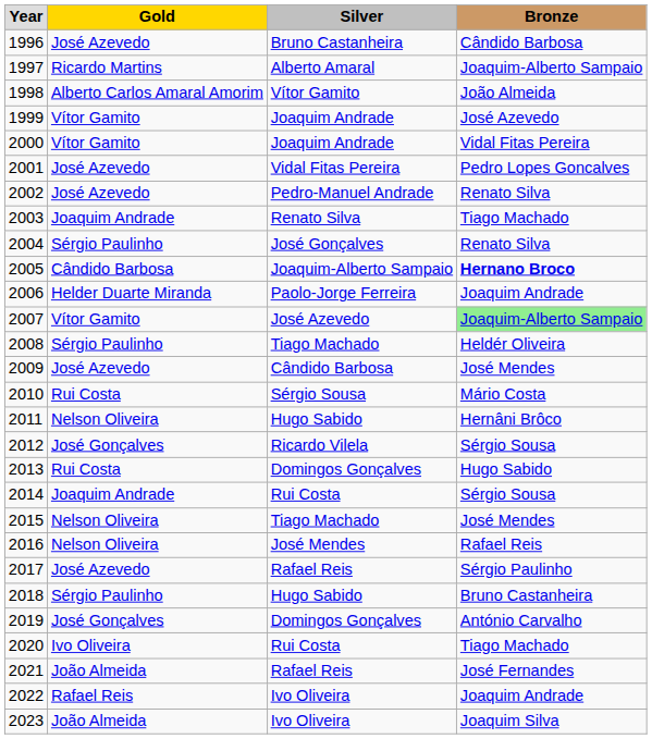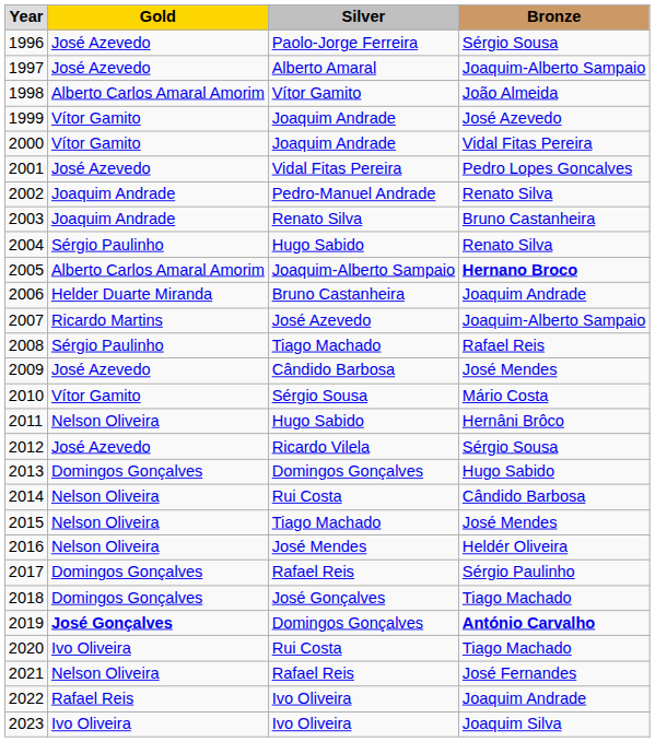 <table class="wikitable" style="text-align:left;">
 <tr style="text-align:center; background:#e4e4e4; font-weight:bold;">
 <td style="background:#ddd; ">Year</td>
 <td style="background:gold; ">Gold</td>
 <td style="background:silver; ">Silver</td>
 <td style="background:#c96; ">Bronze</td>
 </tr>
 <tr>
 <td>1996</td>
 <td><a href='#'>José Azevedo</a></td>
-<td><a href='#'>Bruno Castanheira</a></td>
-<td><a href='#'>Cândido Barbosa</a></td>
+<td><a href='#'>Paolo-Jorge Ferreira</a></td>
+<td><a href='#'>Sérgio Sousa</a></td>
 </tr>
 <tr>
 <td>1997</td>
-<td><a href='#'>Ricardo Martins</a></td>
+<td><a href='#'>José Azevedo</a></td>
 <td><a href='#'>Alberto Amaral</a></td>
 <td><a href='#'>Joaquim-Alberto Sampaio</a></td>
 </tr>
 <tr>
 <td>1998</td>
 <td><a href='#'>Alberto Carlos Amaral Amorim</a></td>
 <td><a href='#'>Vítor Gamito</a></td>
 <td><a href='#'>João Almeida</a></td>
 </tr>
 <tr>
 <td>1999</td>
 <td><a href='#'>Vítor Gamito</a></td>
 <td><a href='#'>Joaquim Andrade</a></td>
 <td><a href='#'>José Azevedo</a></td>
 </tr>
 <tr>
 <td>2000</td>
 <td><a href='#'>Vítor Gamito</a></td>
 <td><a href='#'>Joaquim Andrade</a></td>
 <td><a href='#'>Vidal Fitas Pereira</a></td>
 </tr>
 <tr>
 <td>2001</td>
 <td><a href='#'>José Azevedo</a></td>
 <td><a href='#'>Vidal Fitas Pereira</a></td>
 <td><a href='#'>Pedro Lopes Goncalves</a></td>
 </tr>
 <tr>
 <td>2002</td>
-<td><a href='#'>José Azevedo</a></td>
+<td><a href='#'>Joaquim Andrade</a></td>
 <td><a href='#'>Pedro-Manuel Andrade</a></td>
 <td><a href='#'>Renato Silva</a></td>
 </tr>
 <tr>
 <td>2003</td>
 <td><a href='#'>Joaquim Andrade</a></td>
 <td><a href='#'>Renato Silva</a></td>
-<td><a href='#'>Tiago Machado</a></td>
+<td><a href='#'>Bruno Castanheira</a></td>
 </tr>
 <tr>
 <td>2004</td>
 <td><a href='#'>Sérgio Paulinho</a></td>
-<td><a href='#'>José Gonçalves</a></td>
+<td><a href='#'>Hugo Sabido</a></td>
 <td><a href='#'>Renato Silva</a></td>
 </tr>
 <tr>
 <td>2005</td>
-<td><a href='#'>Cândido Barbosa</a></td>
+<td><a href='#'>Alberto Carlos Amaral Amorim</a></td>
 <td><a href='#'>Joaquim-Alberto Sampaio</a></td>
 <td><strong><a href='#'>Hernano Broco</a></strong></td>
 </tr>
 <tr>
 <td>2006</td>
 <td><a href='#'>Helder Duarte Miranda</a></td>
-<td><a href='#'>Paolo-Jorge Ferreira</a></td>
+<td><a href='#'>Bruno Castanheira</a></td>
 <td><a href='#'>Joaquim Andrade</a></td>
 </tr>
 <tr>
 <td>2007</td>
-<td><a href='#'>Vítor Gamito</a></td>
+<td><a href='#'>Ricardo Martins</a></td>
 <td><a href='#'>José Azevedo</a></td>
-<td style="background: lightgreen;"><a href='#'>Joaquim-Alberto Sampaio</a></td>
+<td><a href='#'>Joaquim-Alberto Sampaio</a></td>
 </tr>
 <tr>
 <td>2008</td>
 <td><a href='#'>Sérgio Paulinho</a></td>
 <td><a href='#'>Tiago Machado</a></td>
-<td><a href='#'>Heldér Oliveira</a></td>
+<td><a href='#'>Rafael Reis</a></td>
 </tr>
 <tr>
 <td>2009</td>
 <td><a href='#'>José Azevedo</a></td>
 <td><a href='#'>Cândido Barbosa</a></td>
 <td><a href='#'>José Mendes</a></td>
 </tr>
 <tr>
 <td>2010</td>
-<td><a href='#'>Rui Costa</a></td>
+<td><a href='#'>Vítor Gamito</a></td>
 <td><a href='#'>Sérgio Sousa</a></td>
 <td><a href='#'>Mário Costa</a></td>
 </tr>
 <tr>
 <td>2011</td>
 <td><a href='#'>Nelson Oliveira</a></td>
 <td><a href='#'>Hugo Sabido</a></td>
 <td><a href='#'>Hernâni Brôco</a></td>
 </tr>
 <tr>
 <td>2012</td>
-<td><a href='#'>José Gonçalves</a></td>
+<td><a href='#'>José Azevedo</a></td>
 <td><a href='#'>Ricardo Vilela</a></td>
 <td><a href='#'>Sérgio Sousa</a></td>
 </tr>
 <tr>
 <td>2013</td>
-<td><a href='#'>Rui Costa</a></td>
+<td><a href='#'>Domingos Gonçalves</a></td>
 <td><a href='#'>Domingos Gonçalves</a></td>
 <td><a href='#'>Hugo Sabido</a></td>
 </tr>
 <tr>
 <td>2014</td>
-<td><a href='#'>Joaquim Andrade</a></td>
+<td><a href='#'>Nelson Oliveira</a></td>
 <td><a href='#'>Rui Costa</a></td>
-<td><a href='#'>Sérgio Sousa</a></td>
+<td><a href='#'>Cândido Barbosa</a></td>
 </tr>
 <tr>
 <td>2015</td>
 <td><a href='#'>Nelson Oliveira</a></td>
 <td><a href='#'>Tiago Machado</a></td>
 <td><a href='#'>José Mendes</a></td>
 </tr>
 <tr>
 <td>2016</td>
 <td><a href='#'>Nelson Oliveira</a></td>
 <td><a href='#'>José Mendes</a></td>
-<td><a href='#'>Rafael Reis</a></td>
+<td><a href='#'>Heldér Oliveira</a></td>
 </tr>
 <tr>
 <td>2017</td>
-<td><a href='#'>José Azevedo</a></td>
+<td><a href='#'>Domingos Gonçalves</a></td>
 <td><a href='#'>Rafael Reis</a></td>
 <td><a href='#'>Sérgio Paulinho</a></td>
 </tr>
 <tr>
 <td>2018</td>
-<td><a href='#'>Sérgio Paulinho</a></td>
-<td><a href='#'>Hugo Sabido</a></td>
-<td><a href='#'>Bruno Castanheira</a></td>
+<td><a href='#'>Domingos Gonçalves</a></td>
+<td><a href='#'>José Gonçalves</a></td>
+<td><a href='#'>Tiago Machado</a></td>
 </tr>
 <tr>
 <td>2019</td>
-<td><a href='#'>José Gonçalves</a></td>
+<td><strong><a href='#'>José Gonçalves</a></strong></td>
 <td><a href='#'>Domingos Gonçalves</a></td>
-<td><a href='#'>António Carvalho</a></td>
+<td><strong><a href='#'>António Carvalho</a></strong></td>
 </tr>
 <tr>
 <td>2020</td>
 <td><a href='#'>Ivo Oliveira</a></td>
 <td><a href='#'>Rui Costa</a></td>
 <td><a href='#'>Tiago Machado</a></td>
 </tr>
 <tr>
 <td>2021</td>
-<td><a href='#'>João Almeida</a></td>
+<td><a href='#'>Nelson Oliveira</a></td>
 <td><a href='#'>Rafael Reis</a></td>
 <td><a href='#'>José Fernandes</a></td>
 </tr>
 <tr>
 <td>2022</td>
 <td><a href='#'>Rafael Reis</a></td>
 <td><a href='#'>Ivo Oliveira</a></td>
 <td><a href='#'>Joaquim Andrade</a></td>
 </tr>
 <tr>
 <td>2023</td>
-<td><a href='#'>João Almeida</a></td>
+<td><a href='#'>Ivo Oliveira</a></td>
 <td><a href='#'>Ivo Oliveira</a></td>
 <td><a href='#'>Joaquim Silva</a></td>
 </tr>
 </table>
